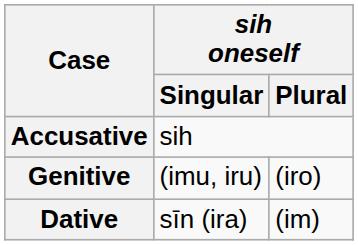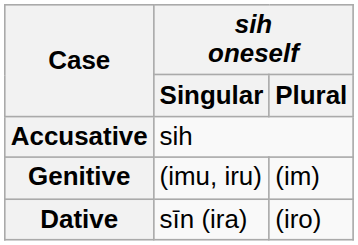 <table class="wikitable">
 <tr>
 <th rowspan="2"><strong>Case</strong></th>
 <th colspan="2"><strong><em>sih<em><br> oneself<strong></th>
 </tr>
 <tr>
 <th></strong>Singular<strong></th>
 <th></strong>Plural<strong></th>
 </tr>
 <tr>
 <th></strong>Accusative<strong></th>
 <td colspan="2">sih</td>
 </tr>
 <tr>
 <th></strong>Genitive<strong></th>
 <td>(imu, iru)</td>
-<td>(iro)</td>
+<td>(im)</td>
 </tr>
 <tr>
 <th></strong>Dative<strong></th>
 <td>sīn (ira)</td>
-<td>(im)</td>
+<td>(iro)</td>
 </tr>
 </table>
